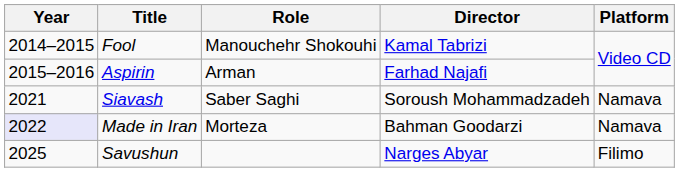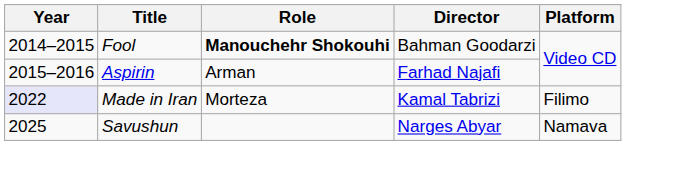 <table class="wikitable sortable">
 <tr>
 <th>Year</th>
 <th>Title</th>
 <th>Role</th>
 <th>Director</th>
 <th>Platform</th>
 </tr>
 <tr>
 <td>2014–2015</td>
 <td><em>Fool</em></td>
-<td>Manouchehr Shokouhi</td>
-<td><a href='#'>Kamal Tabrizi</a></td>
+<td><strong>Manouchehr Shokouhi</strong></td>
+<td>Bahman Goodarzi</td>
 <td rowspan="2"><a href='#'>Video CD</a></td>
 </tr>
 <tr>
 <td>2015–2016</td>
 <td><em><a href='#'>Aspirin</a></em></td>
 <td>Arman</td>
 <td><a href='#'>Farhad Najafi</a></td>
 </tr>
 <tr>
-<td>2021</td>
-<td><em><a href='#'>Siavash</a></em></td>
-<td>Saber Saghi</td>
-<td>Soroush Mohammadzadeh</td>
-<td>Namava</td>
-</tr>
-<tr>
 <td style="background: lavender;">2022</td>
 <td><em>Made in Iran</em></td>
 <td>Morteza</td>
-<td>Bahman Goodarzi</td>
-<td>Namava</td>
+<td><a href='#'>Kamal Tabrizi</a></td>
+<td>Filimo</td>
 </tr>
 <tr>
 <td>2025</td>
 <td><em>Savushun</em></td>
 <td></td>
 <td><a href='#'>Narges Abyar</a></td>
-<td>Filimo</td>
+<td>Namava</td>
 </tr>
 </table>
